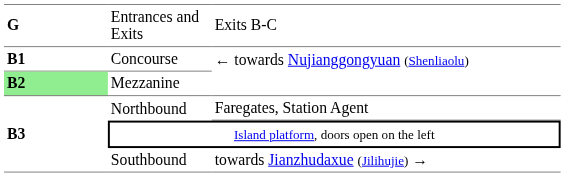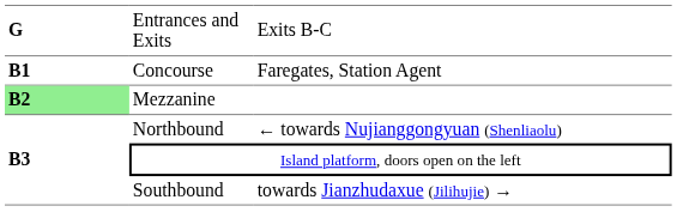 <table cellspacing=0 cellpadding=3>
 <tr>
 <td style="border-top:solid 1px gray;border-bottom:solid 1px gray;" width=100><strong>G</strong></td>
 <td style="border-top:solid 1px gray;border-bottom:solid 1px gray;" width=100>Entrances and Exits</td>
 <td style="border-top:solid 1px gray;border-bottom:solid 1px gray;" width=350>Exits B-C</td>
 </tr>
 <tr>
 <td style="border-bottom:solid 1px gray;"><strong>B1</strong></td>
 <td style="border-bottom:solid 1px gray;">Concourse</td>
-<td>←  towards <a href='#'>Nujianggongyuan</a> <small>(<a href='#'>Shenliaolu</a>)</small></td>
+<td style="border-bottom:solid 1px gray;">Faregates, Station Agent</td>
 </tr>
 <tr>
 <td style="background: lightgreen; border-bottom:solid 1px gray;"><strong>B2</strong></td>
 <td style="border-bottom:solid 1px gray;">Mezzanine</td>
 <td style="border-bottom:solid 1px gray;"></td>
 </tr>
 <tr>
 <td style="border-bottom:solid 1px gray;" rowspan=3><strong>B3</strong></td>
 <td>Northbound</td>
-<td style="border-bottom:solid 1px gray;">Faregates, Station Agent</td>
+<td>←  towards <a href='#'>Nujianggongyuan</a> <small>(<a href='#'>Shenliaolu</a>)</small></td>
 </tr>
 <tr>
 <td style="border-right:solid 2px black;border-left:solid 2px black;border-top:solid 2px black;border-bottom:solid 2px black;text-align:center;" colspan=2><small><a href='#'>Island platform</a>, doors open on the left</small></td>
 </tr>
 <tr>
 <td style="border-bottom:solid 1px gray;">Southbound</td>
 <td style="border-bottom:solid 1px gray;">  towards <a href='#'>Jianzhudaxue</a> <small>(<a href='#'>Jilihujie</a>)</small> →</td>
 </tr>
 </table>
